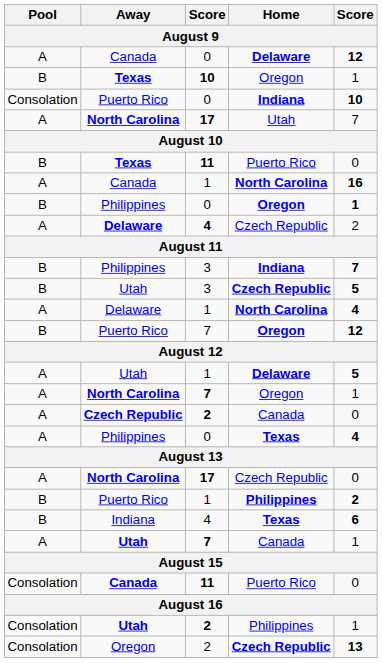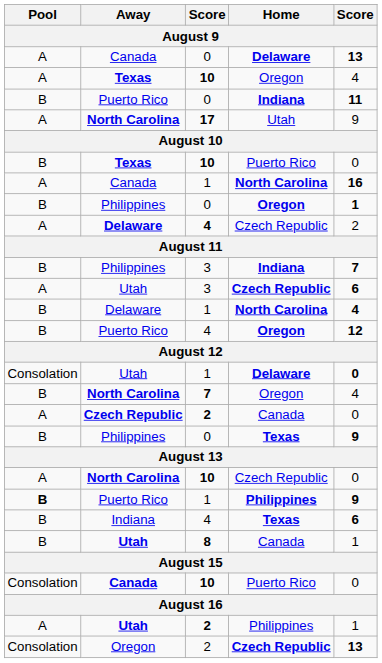 <table class="wikitable">
 <tr>
 <th>Pool</th>
 <th>Away</th>
 <th>Score</th>
 <th>Home</th>
 <th>Score</th>
 </tr>
 <tr>
 <th colspan="6">August 9</th>
 </tr>
 <tr>
 <td align=center>A</td>
 <td align=center> <a href='#'>Canada</a></td>
 <td align=center>0</td>
 <td align=center> <strong><a href='#'>Delaware</a></strong></td>
-<td align=center><strong>12</strong></td>
+<td align=center><strong>13</strong></td>
+</tr>
+<tr>
+<td align=center>A</td>
+<td align=center> <strong><a href='#'>Texas</a></strong></td>
+<td align=center><strong>10</strong></td>
+<td align=center> <a href='#'>Oregon</a></td>
+<td align=center>4</td>
 </tr>
 <tr>
 <td align=center>B</td>
-<td align=center> <strong><a href='#'>Texas</a></strong></td>
-<td align=center><strong>10</strong></td>
-<td align=center> <a href='#'>Oregon</a></td>
-<td align=center>1</td>
-</tr>
-<tr>
-<td align=center>Consolation</td>
 <td align=center> <a href='#'>Puerto Rico</a></td>
 <td align=center>0</td>
 <td align=center> <strong><a href='#'>Indiana</a></strong></td>
-<td align=center><strong>10</strong></td>
+<td align=center><strong>11</strong></td>
 </tr>
 <tr>
 <td align=center>A</td>
 <td align=center> <strong><a href='#'>North Carolina</a></strong></td>
 <td align=center><strong>17</strong></td>
 <td align=center> <a href='#'>Utah</a></td>
-<td align=center>7</td>
+<td align=center>9</td>
 </tr>
 <tr>
 <th colspan="6">August 10</th>
 </tr>
 <tr>
 <td align=center>B</td>
 <td align=center> <strong><a href='#'>Texas</a></strong></td>
-<td align=center><strong>11</strong></td>
+<td align=center><strong>10</strong></td>
 <td align=center> <a href='#'>Puerto Rico</a></td>
 <td align=center>0</td>
 </tr>
 <tr>
 <td align=center>A</td>
 <td align=center> <a href='#'>Canada</a></td>
 <td align=center>1</td>
 <td align=center> <strong><a href='#'>North Carolina</a></strong></td>
 <td align=center><strong>16</strong></td>
 </tr>
 <tr>
 <td align=center>B</td>
 <td align=center> <a href='#'>Philippines</a></td>
 <td align=center>0</td>
 <td align=center> <strong><a href='#'>Oregon</a></strong></td>
 <td align=center><strong>1</strong></td>
 </tr>
 <tr>
 <td align=center>A</td>
 <td align=center> <strong><a href='#'>Delaware</a></strong></td>
 <td align=center><strong>4</strong></td>
 <td align=center> <a href='#'>Czech Republic</a></td>
 <td align=center>2</td>
 </tr>
 <tr>
 <th colspan="6">August 11</th>
 </tr>
 <tr>
 <td align=center>B</td>
 <td align=center> <a href='#'>Philippines</a></td>
 <td align=center>3</td>
 <td align=center> <strong><a href='#'>Indiana</a></strong></td>
 <td align=center><strong>7</strong></td>
 </tr>
 <tr>
-<td align=center>B</td>
+<td align=center>A</td>
 <td align=center> <a href='#'>Utah</a></td>
 <td align=center>3</td>
 <td align=center> <strong><a href='#'>Czech Republic</a></strong></td>
-<td align=center><strong>5</strong></td>
+<td align=center><strong>6</strong></td>
 </tr>
 <tr>
-<td align=center>A</td>
+<td align=center>B</td>
 <td align=center> <a href='#'>Delaware</a></td>
 <td align=center>1</td>
 <td align=center> <strong><a href='#'>North Carolina</a></strong></td>
 <td align=center><strong>4</strong></td>
 </tr>
 <tr>
 <td align=center>B</td>
 <td align=center> <a href='#'>Puerto Rico</a></td>
-<td align=center>7</td>
+<td align=center>4</td>
 <td align=center> <strong><a href='#'>Oregon</a></strong></td>
 <td align=center><strong>12</strong></td>
 </tr>
 <tr>
 <th colspan="6">August 12</th>
 </tr>
 <tr>
-<td align=center>A</td>
+<td align=center>Consolation</td>
 <td align=center> <a href='#'>Utah</a></td>
 <td align=center>1</td>
 <td align=center><strong> <a href='#'>Delaware</a></strong></td>
-<td align=center><strong>5</strong></td>
+<td align=center><strong>0</strong></td>
 </tr>
 <tr>
-<td align=center>A</td>
+<td align=center>B</td>
 <td align=center> <strong><a href='#'>North Carolina</a></strong></td>
 <td align=center><strong>7</strong></td>
 <td align=center> <a href='#'>Oregon</a></td>
-<td align=center>1</td>
+<td align=center>4</td>
 </tr>
 <tr>
 <td align=center>A</td>
 <td align=center> <strong><a href='#'>Czech Republic</a></strong></td>
 <td align=center><strong>2</strong></td>
 <td align=center> <a href='#'>Canada</a></td>
 <td align=center>0</td>
 </tr>
 <tr>
-<td align=center>A</td>
+<td align=center>B</td>
 <td align=center> <a href='#'>Philippines</a></td>
 <td align=center>0</td>
 <td align=center> <strong><a href='#'>Texas</a></strong></td>
-<td align=center><strong>4</strong></td>
+<td align=center><strong>9</strong></td>
 </tr>
 <tr>
 <th colspan="6">August 13</th>
 </tr>
 <tr>
 <td align=center>A</td>
 <td align=center> <strong><a href='#'>North Carolina</a></strong></td>
-<td align=center><strong>17</strong></td>
+<td align=center><strong>10</strong></td>
 <td align=center> <a href='#'>Czech Republic</a></td>
 <td align=center>0</td>
 </tr>
 <tr>
-<td align=center>B</td>
+<td align=center><strong>B</strong></td>
 <td align=center> <a href='#'>Puerto Rico</a></td>
 <td align=center>1</td>
 <td align=center> <strong><a href='#'>Philippines</a></strong></td>
-<td align=center><strong>2</strong></td>
+<td align=center><strong>9</strong></td>
 </tr>
 <tr>
 <td align=center>B</td>
 <td align=center> <a href='#'>Indiana</a></td>
 <td align=center>4</td>
 <td align=center> <strong><a href='#'>Texas</a></strong></td>
 <td align=center><strong>6</strong></td>
 </tr>
 <tr>
-<td align=center>A</td>
+<td align=center>B</td>
 <td align=center> <strong><a href='#'>Utah</a></strong></td>
-<td align=center><strong>7</strong></td>
+<td align=center><strong>8</strong></td>
 <td align=center> <a href='#'>Canada</a></td>
 <td align=center>1</td>
 </tr>
 <tr>
 <th colspan="6">August 15</th>
 </tr>
 <tr>
 <td align=center>Consolation</td>
 <td align=center> <strong><a href='#'>Canada</a></strong></td>
-<td align=center><strong>11</strong></td>
+<td align=center><strong>10</strong></td>
 <td align=center> <a href='#'>Puerto Rico</a></td>
 <td align=center>0</td>
 </tr>
 <tr>
 <th colspan="6">August 16</th>
 </tr>
 <tr>
-<td align=center>Consolation</td>
+<td align=center>A</td>
 <td align=center> <strong><a href='#'>Utah</a></strong></td>
 <td align=center><strong>2</strong></td>
 <td align=center> <a href='#'>Philippines</a></td>
 <td align=center>1</td>
 </tr>
 <tr>
 <td align=center>Consolation</td>
 <td align=center> <a href='#'>Oregon</a></td>
 <td align=center>2</td>
 <td align=center> <strong><a href='#'>Czech Republic</a></strong></td>
 <td align=center><strong>13</strong></td>
 </tr>
 </table>
